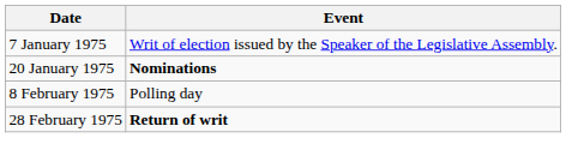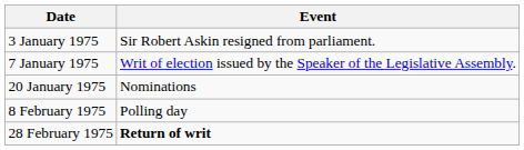 <table class="wikitable">
 <tr>
 <th>Date</th>
 <th>Event</th>
+</tr>
+<tr>
+<td>3 January 1975</td>
+<td>Sir Robert Askin resigned from parliament.</td>
 </tr>
 <tr>
 <td>7 January 1975</td>
 <td><a href='#'>Writ of election</a> issued by the <a href='#'>Speaker of the Legislative Assembly</a>.</td>
 </tr>
 <tr>
 <td>20 January 1975</td>
-<td><strong>Nominations</strong></td>
+<td>Nominations</td>
 </tr>
 <tr>
 <td>8 February 1975</td>
 <td>Polling day</td>
 </tr>
 <tr>
 <td>28 February 1975</td>
 <td><strong>Return of writ</strong></td>
 </tr>
 </table>
